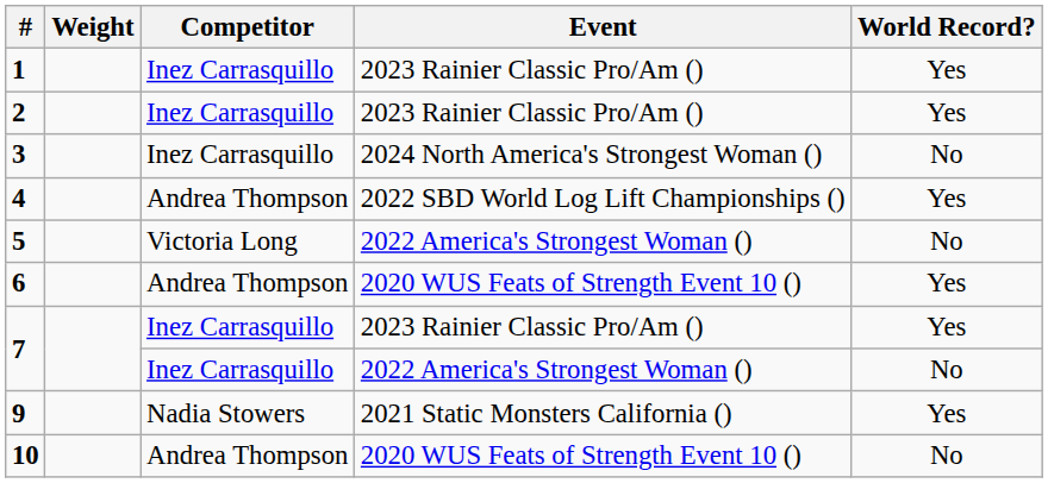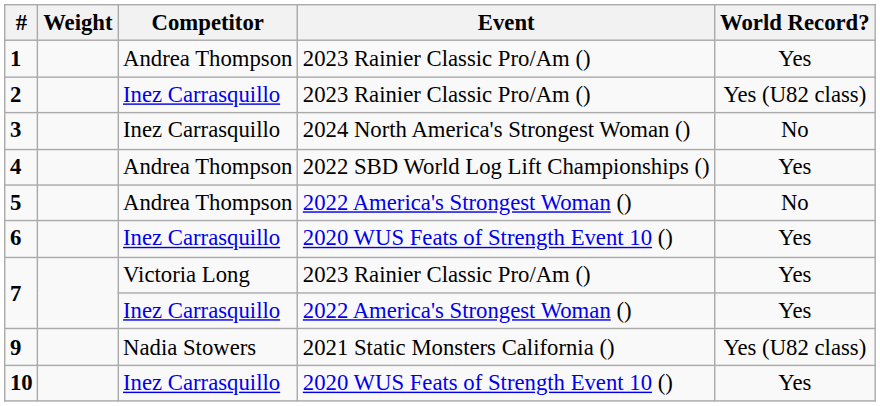 <table class="wikitable">
 <tr>
 <th>#</th>
 <th>Weight</th>
 <th>Competitor</th>
 <th>Event</th>
 <th>World Record?</th>
 </tr>
 <tr>
 <td><strong>1</strong></td>
 <td></td>
-<td> <a href='#'>Inez Carrasquillo</a></td>
+<td> Andrea Thompson</td>
 <td>2023 Rainier Classic Pro/Am ()</td>
 <td align="center">Yes</td>
 </tr>
 <tr>
 <td><strong>2</strong></td>
 <td></td>
 <td> <a href='#'>Inez Carrasquillo</a></td>
 <td>2023 Rainier Classic Pro/Am ()</td>
-<td align="center">Yes</td>
+<td align="center">Yes (U82 class)</td>
 </tr>
 <tr>
 <td><strong>3</strong></td>
 <td></td>
 <td> Inez Carrasquillo</td>
 <td>2024 North America's Strongest Woman ()</td>
 <td align="center">No</td>
 </tr>
 <tr>
 <td><strong>4</strong></td>
 <td></td>
 <td> Andrea Thompson</td>
 <td>2022 SBD World Log Lift Championships ()</td>
 <td align="center">Yes</td>
 </tr>
 <tr>
 <td><strong>5</strong></td>
 <td></td>
-<td> Victoria Long</td>
+<td> Andrea Thompson</td>
 <td><a href='#'>2022 America's Strongest Woman</a> ()</td>
 <td align="center">No</td>
 </tr>
 <tr>
 <td><strong>6</strong></td>
 <td></td>
-<td> Andrea Thompson</td>
+<td> <a href='#'>Inez Carrasquillo</a></td>
 <td><a href='#'>2020 WUS Feats of Strength Event 10</a> ()</td>
 <td align="center">Yes</td>
 </tr>
 <tr>
 <td rowspan="2"><strong>7</strong></td>
 <td rowspan="2"></td>
-<td> <a href='#'>Inez Carrasquillo</a></td>
+<td> Victoria Long</td>
 <td>2023 Rainier Classic Pro/Am ()</td>
 <td align="center">Yes</td>
 </tr>
 <tr>
 <td> <a href='#'>Inez Carrasquillo</a></td>
 <td><a href='#'>2022 America's Strongest Woman</a> ()</td>
-<td align="center">No</td>
+<td align="center">Yes</td>
 </tr>
 <tr>
 <td><strong>9</strong></td>
 <td></td>
 <td> Nadia Stowers</td>
 <td>2021 Static Monsters California ()</td>
-<td align="center">Yes</td>
+<td align="center">Yes (U82 class)</td>
 </tr>
 <tr>
 <td><strong>10</strong></td>
 <td></td>
-<td> Andrea Thompson</td>
+<td> <a href='#'>Inez Carrasquillo</a></td>
 <td><a href='#'>2020 WUS Feats of Strength Event 10</a> ()</td>
-<td align="center">No</td>
+<td align="center">Yes</td>
 </tr>
 </table>
